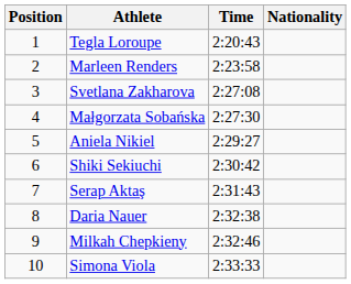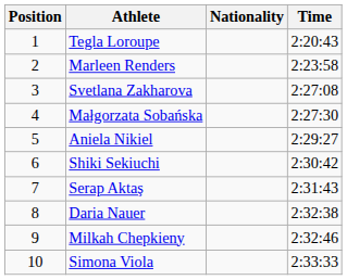 <table class="wikitable sortable">
 <tr>
 <th>Position</th>
 <th>Athlete</th>
+<th>Nationality</th>
 <th>Time</th>
-<th>Nationality</th>
 </tr>
 <tr>
 <td style="text-align:center">1</td>
 <td><a href='#'>Tegla Loroupe</a></td>
+<td></td>
 <td>2:20:43 </td>
-<td></td>
 </tr>
 <tr>
 <td style="text-align:center">2</td>
 <td><a href='#'>Marleen Renders</a></td>
+<td></td>
 <td>2:23:58</td>
-<td></td>
 </tr>
 <tr>
 <td style="text-align:center">3</td>
 <td><a href='#'>Svetlana Zakharova</a></td>
+<td></td>
 <td>2:27:08</td>
-<td></td>
 </tr>
 <tr>
 <td style="text-align:center">4</td>
 <td><a href='#'>Małgorzata Sobańska</a></td>
+<td></td>
 <td>2:27:30</td>
-<td></td>
 </tr>
 <tr>
 <td style="text-align:center">5</td>
 <td><a href='#'>Aniela Nikiel</a></td>
+<td></td>
 <td>2:29:27</td>
-<td></td>
 </tr>
 <tr>
 <td style="text-align:center">6</td>
 <td><a href='#'>Shiki Sekiuchi</a></td>
+<td></td>
 <td>2:30:42</td>
-<td></td>
 </tr>
 <tr>
 <td style="text-align:center">7</td>
 <td><a href='#'>Serap Aktaş</a></td>
+<td></td>
 <td>2:31:43</td>
-<td></td>
 </tr>
 <tr>
 <td style="text-align:center">8</td>
 <td><a href='#'>Daria Nauer</a></td>
+<td></td>
 <td>2:32:38</td>
-<td></td>
 </tr>
 <tr>
 <td style="text-align:center">9</td>
 <td><a href='#'>Milkah Chepkieny</a></td>
+<td></td>
 <td>2:32:46</td>
-<td></td>
 </tr>
 <tr>
 <td style="text-align:center">10</td>
 <td><a href='#'>Simona Viola</a></td>
+<td></td>
 <td>2:33:33</td>
-<td></td>
 </tr>
 </table>
